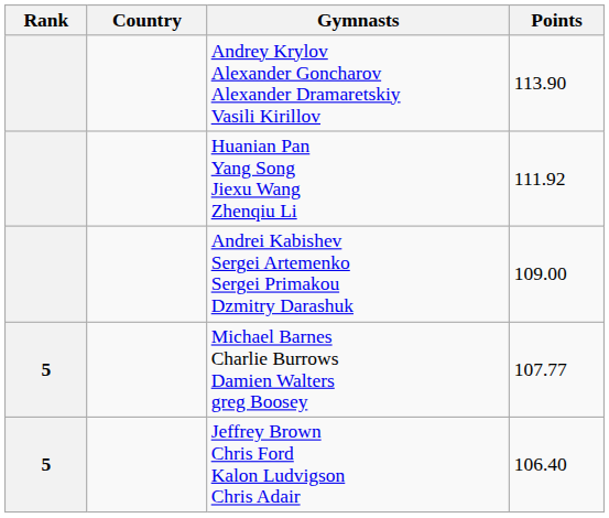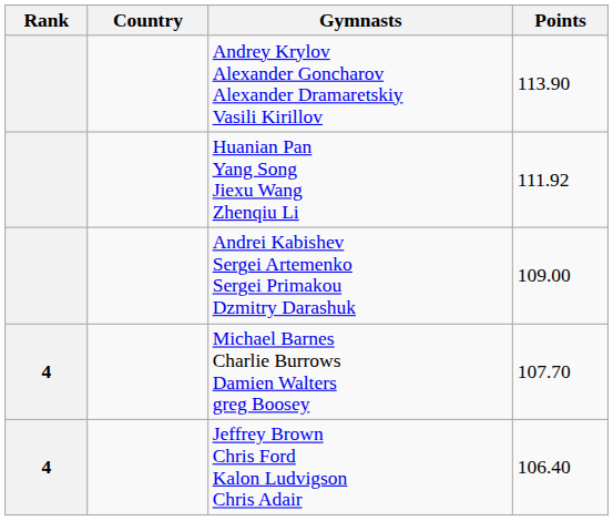 <table class="wikitable" width=500>
 <tr bgcolor="#efefef">
 <th>Rank</th>
 <th>Country</th>
 <th>Gymnasts</th>
 <th>Points</th>
 </tr>
 <tr>
 <th></th>
 <td></td>
 <td><a href='#'>Andrey Krylov</a> <br> <a href='#'>Alexander Goncharov</a> <br> <a href='#'>Alexander Dramaretskiy</a><br> <a href='#'>Vasili Kirillov</a></td>
 <td>113.90</td>
 </tr>
 <tr>
 <th></th>
 <td></td>
 <td><a href='#'>Huanian Pan</a> <br> <a href='#'>Yang Song</a> <br> <a href='#'>Jiexu Wang</a> <br> <a href='#'>Zhenqiu Li</a></td>
 <td>111.92</td>
 </tr>
 <tr>
 <th></th>
 <td></td>
 <td><a href='#'>Andrei Kabishev</a> <br> <a href='#'>Sergei Artemenko</a> <br> <a href='#'>Sergei Primakou</a> <br> <a href='#'>Dzmitry Darashuk</a></td>
 <td>109.00</td>
 </tr>
 <tr>
-<th>5</th>
+<th>4</th>
 <td></td>
 <td><a href='#'>Michael Barnes</a> <br> Charlie Burrows <br> <a href='#'>Damien Walters</a> <br> <a href='#'>greg Boosey</a></td>
-<td>107.77</td>
+<td>107.70</td>
 </tr>
 <tr>
-<th>5</th>
+<th>4</th>
 <td></td>
 <td><a href='#'>Jeffrey Brown</a> <br> <a href='#'>Chris Ford</a> <br> <a href='#'>Kalon Ludvigson</a> <br> <a href='#'>Chris Adair</a></td>
 <td>106.40</td>
 </tr>
 </table>
